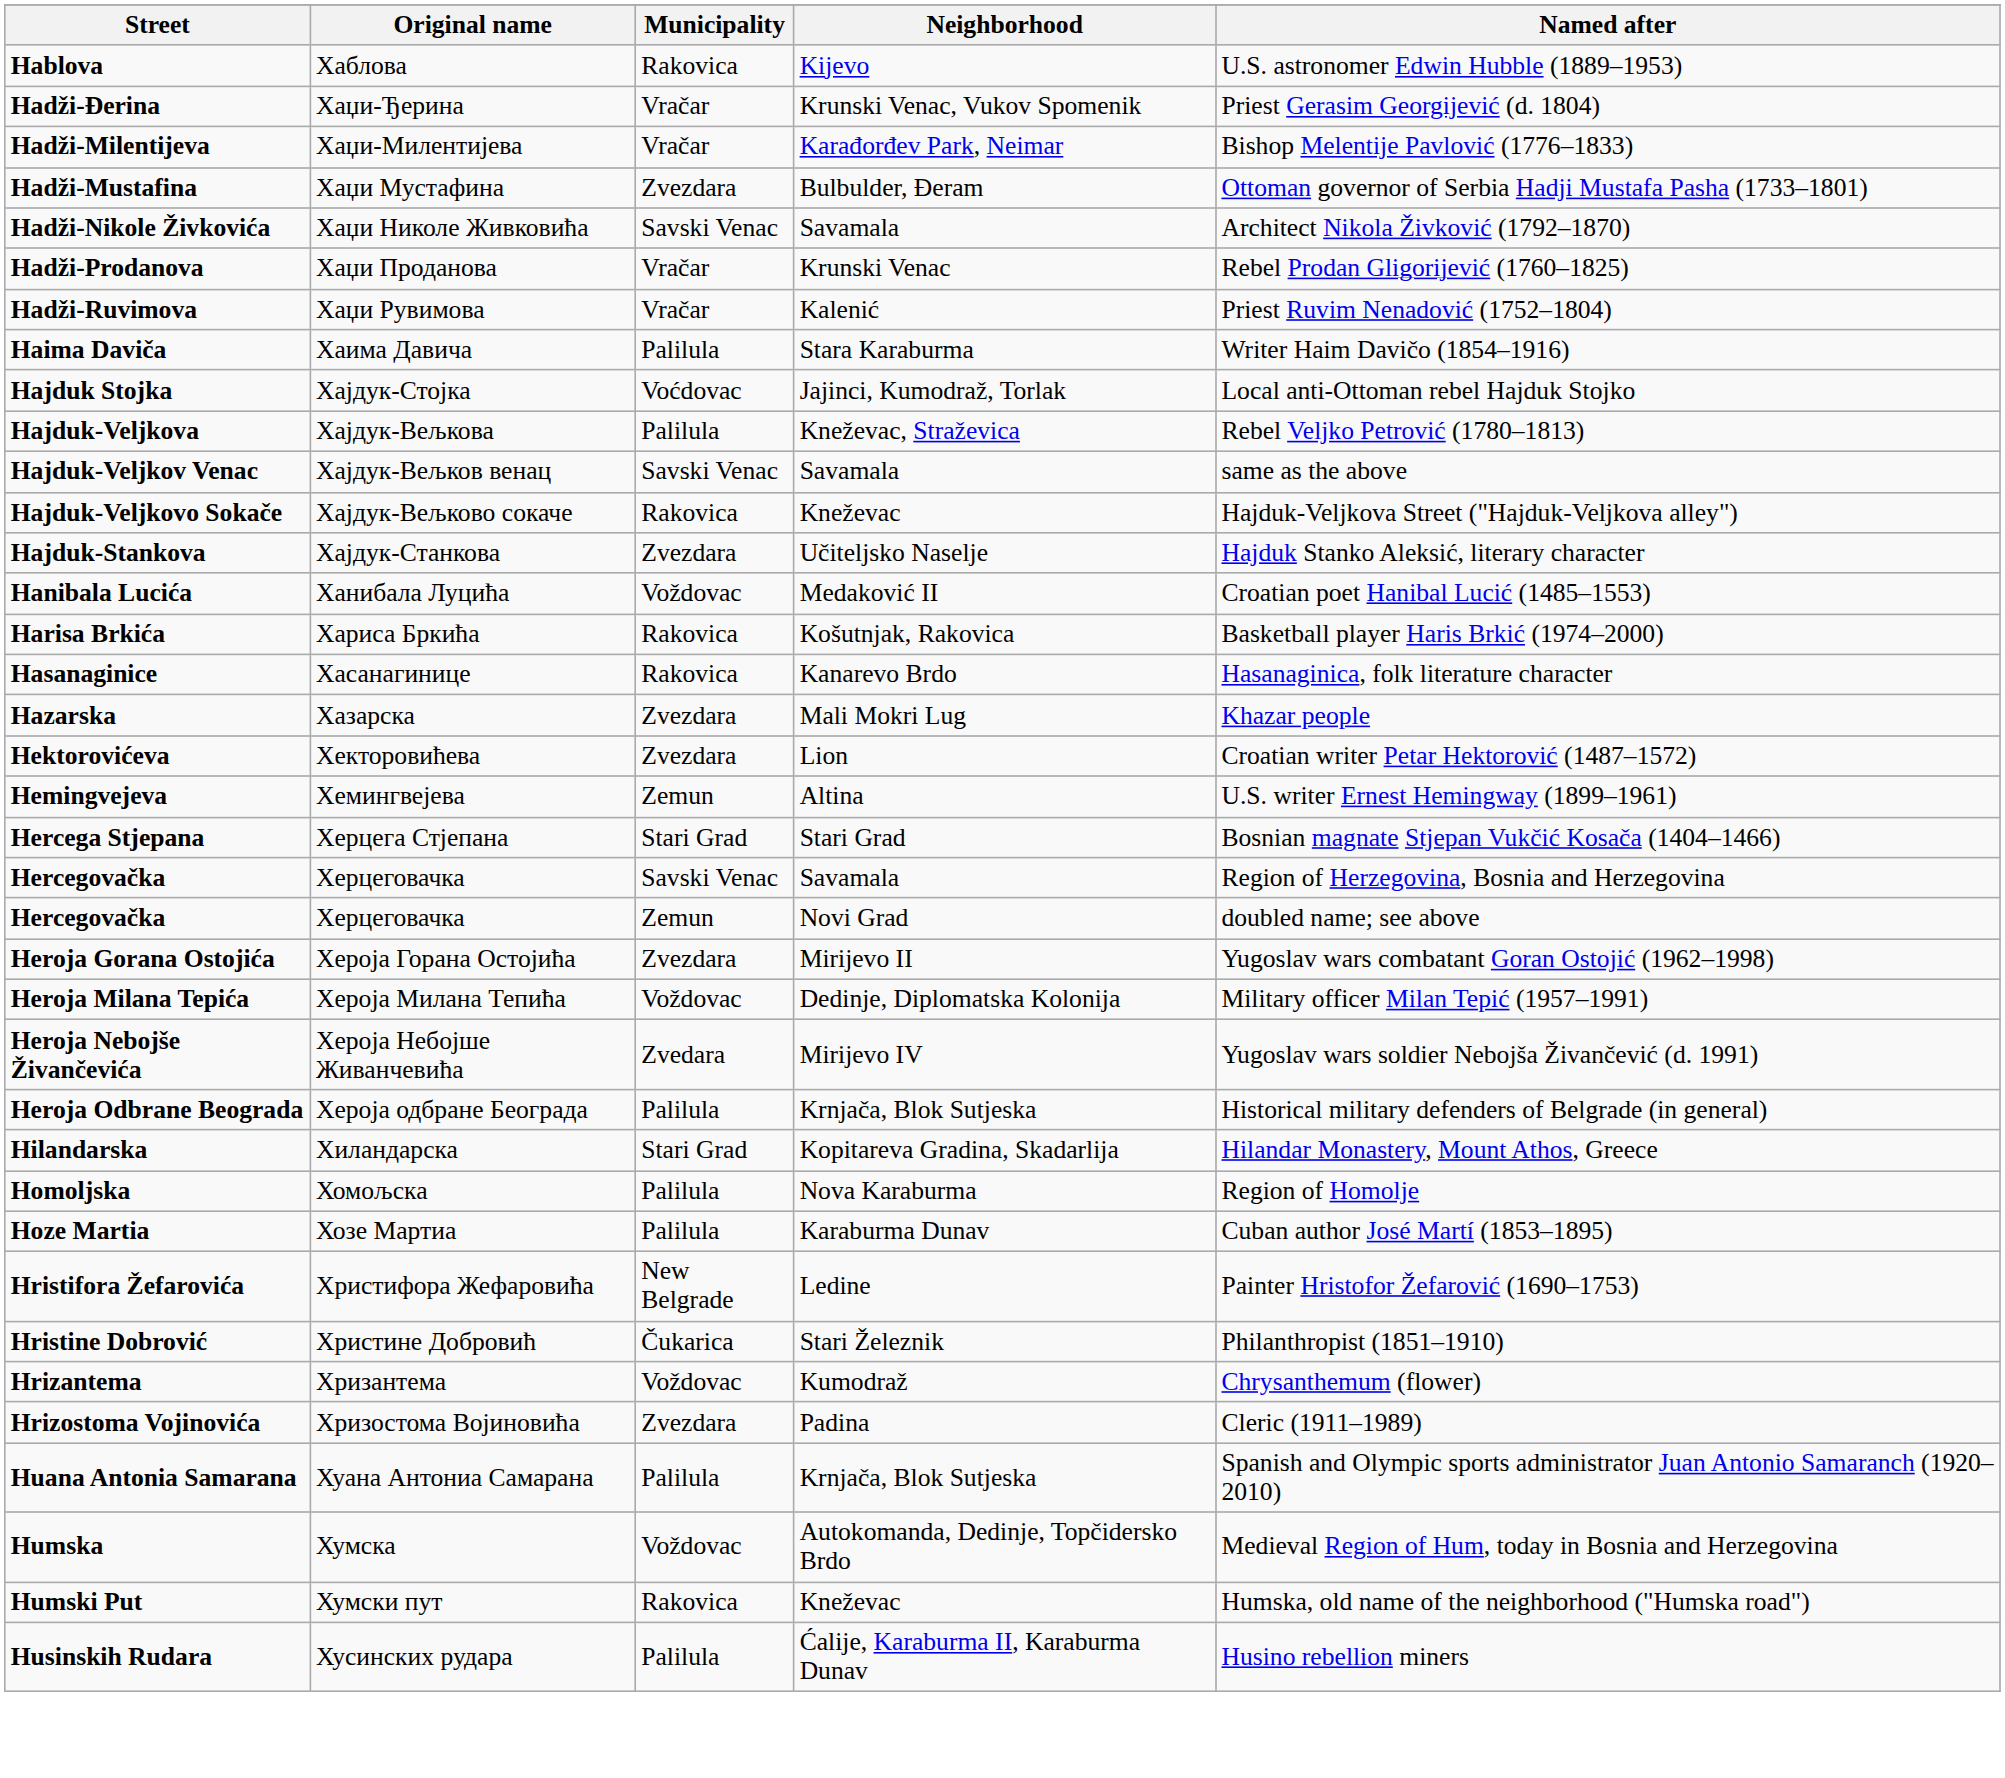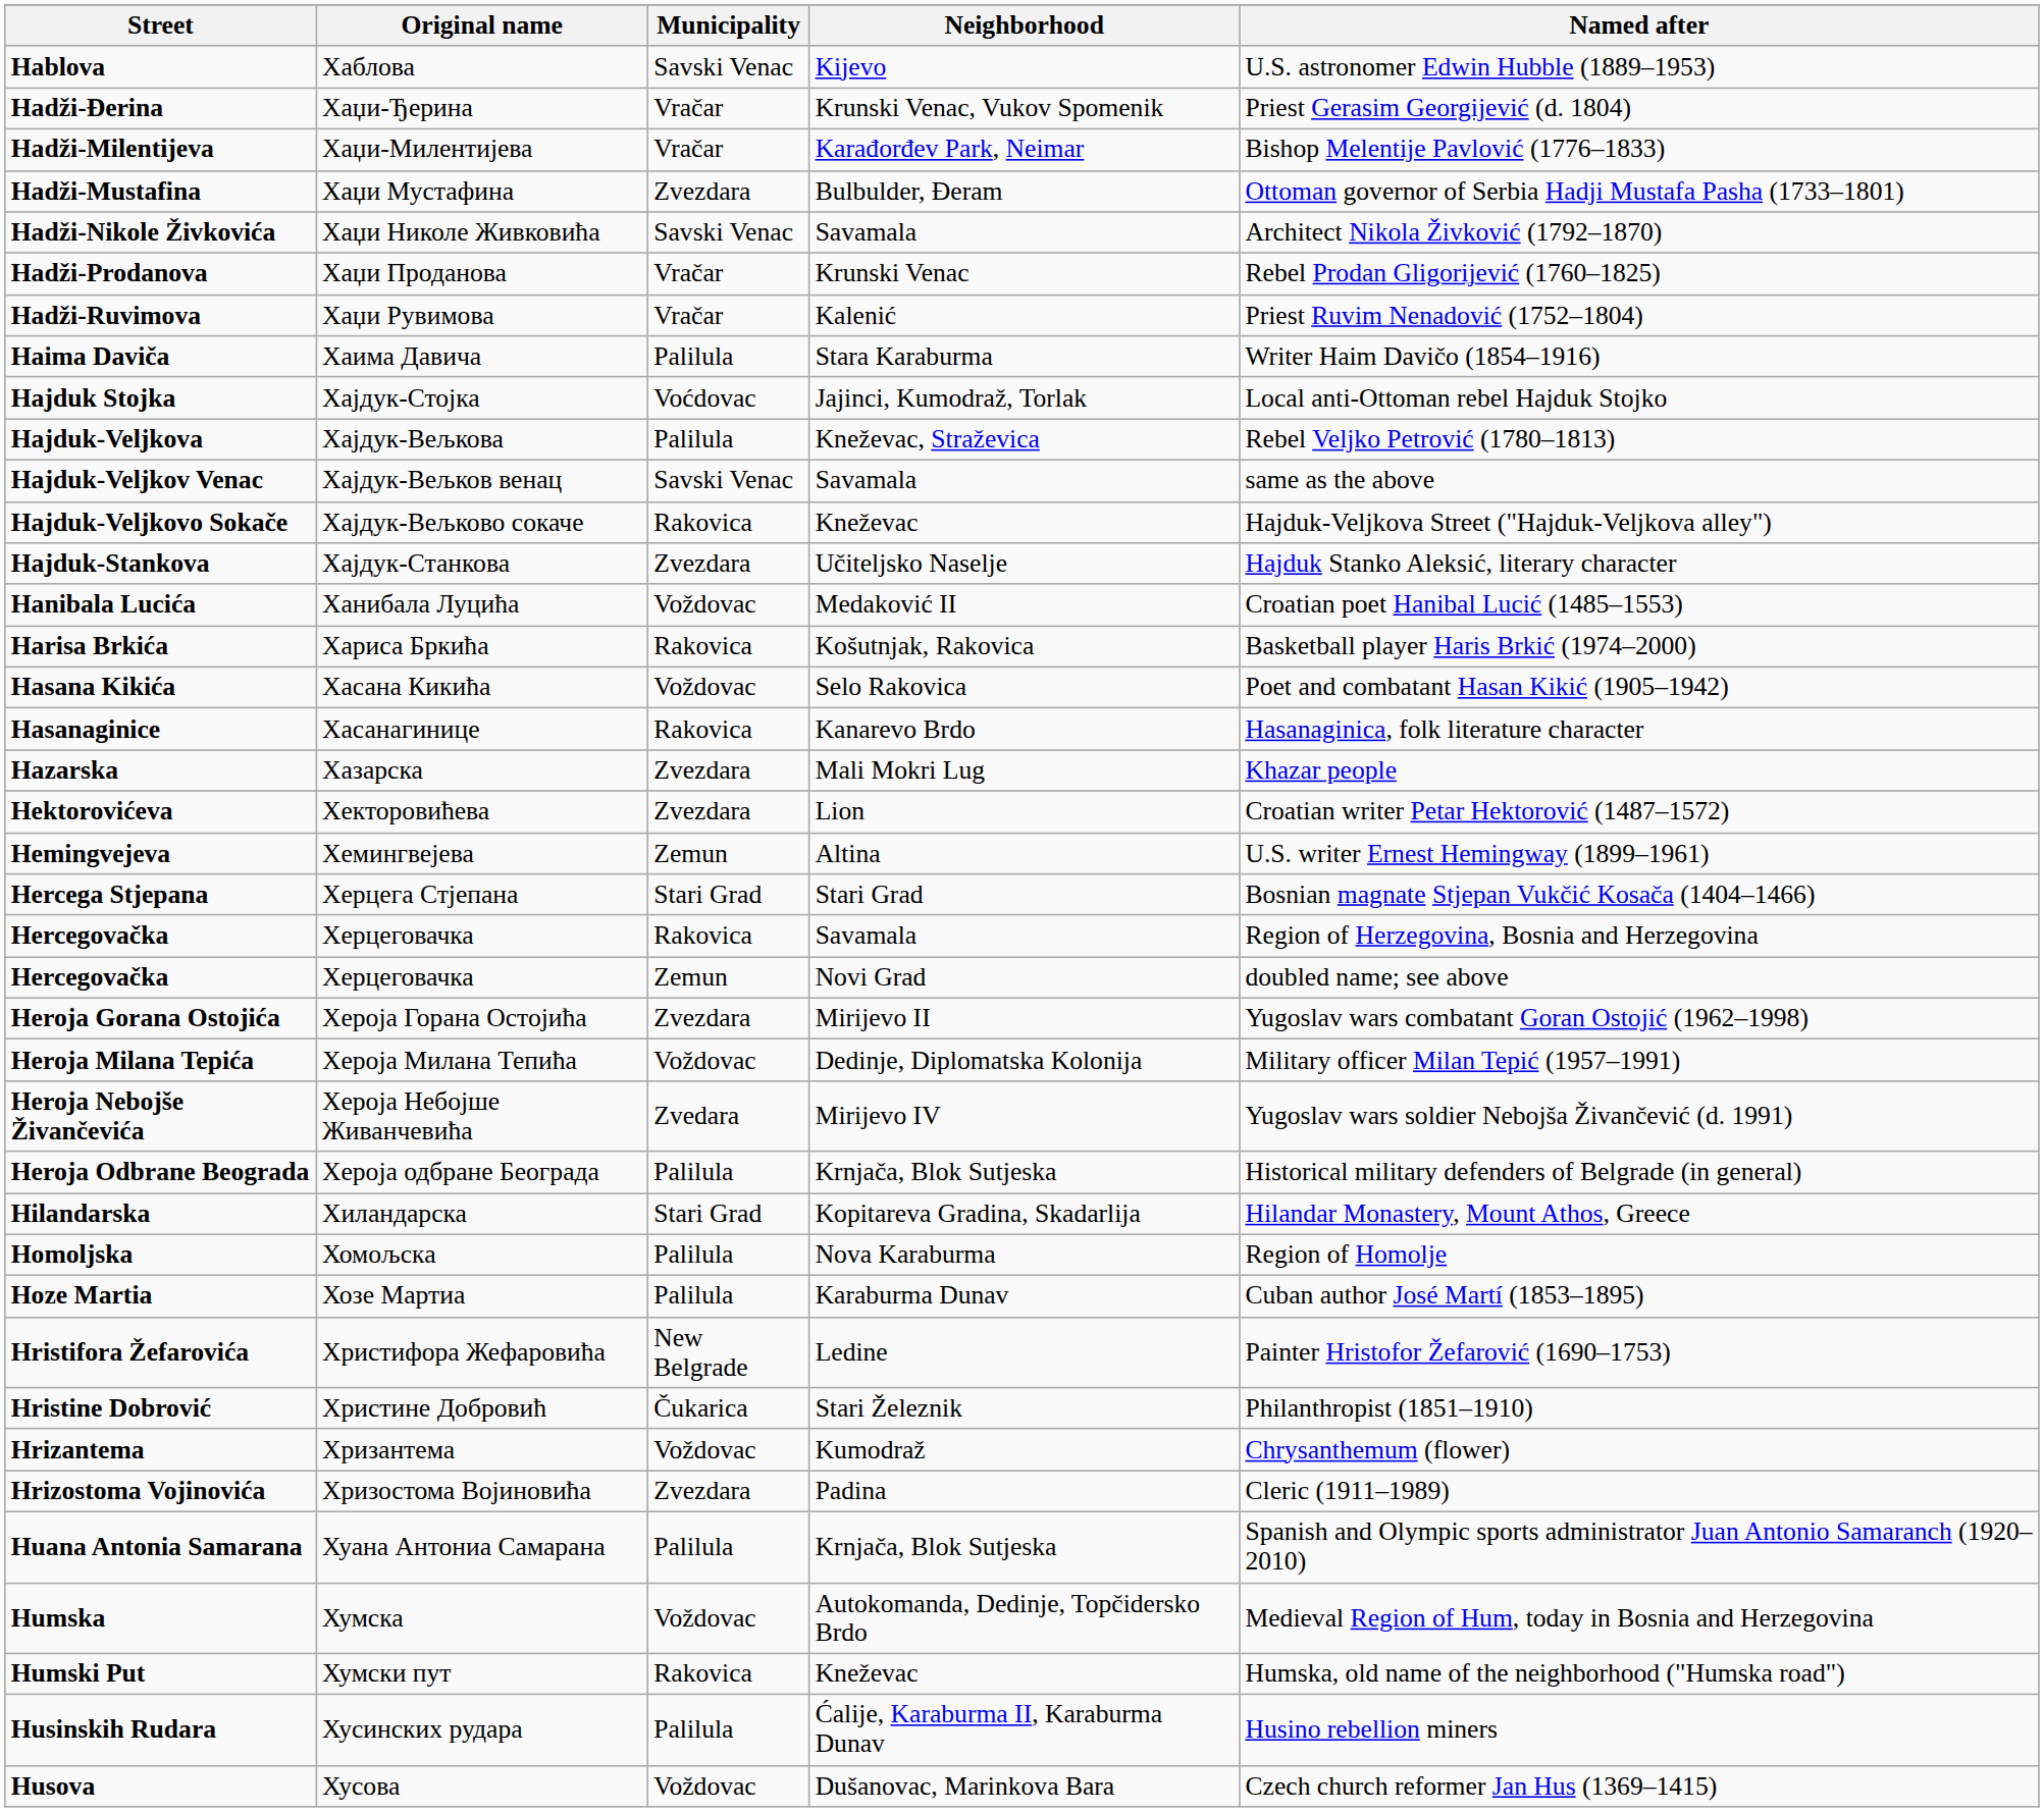 <table class="wikitable sortable">
 <tr style="background-color:#DDDDDD;text-align:center;">
 </tr>
 <tr>
 <th>Street</th>
 <th>Original name</th>
 <th>Municipality</th>
 <th>Neighborhood</th>
 <th>Named after</th>
 </tr>
 <tr>
 <td><strong>Hablova</strong></td>
 <td>Хаблова</td>
-<td>Rakovica</td>
+<td>Savski Venac</td>
 <td><a href='#'>Kijevo</a></td>
 <td>U.S. astronomer <a href='#'>Edwin Hubble</a> (1889–1953)</td>
 </tr>
 <tr>
 <td><strong>Hadži-Đerina</strong></td>
 <td>Хаџи-Ђерина</td>
 <td>Vračar</td>
 <td>Krunski Venac, Vukov Spomenik</td>
 <td>Priest <a href='#'>Gerasim Georgijević</a> (d. 1804)</td>
 </tr>
 <tr>
 <td><strong>Hadži-Milentijeva</strong></td>
 <td>Хаџи-Милентијева</td>
 <td>Vračar</td>
 <td><a href='#'>Karađorđev Park</a>, <a href='#'>Neimar</a></td>
 <td>Bishop <a href='#'>Melentije Pavlović</a>  (1776–1833)</td>
 </tr>
 <tr>
 <td><strong>Hadži-Mustafina</strong></td>
 <td>Хаџи Мустафина</td>
 <td>Zvezdara</td>
 <td>Bulbulder, Đeram</td>
 <td><a href='#'>Ottoman</a> governor of Serbia <a href='#'>Hadji Mustafa Pasha</a> (1733–1801)</td>
 </tr>
 <tr>
 <td><strong>Hadži-Nikole Živkovića</strong></td>
 <td>Хаџи Николе Живковића</td>
 <td>Savski Venac</td>
 <td>Savamala</td>
 <td>Architect <a href='#'>Nikola Živković</a> (1792–1870)</td>
 </tr>
 <tr>
 <td><strong>Hadži-Prodanova</strong></td>
 <td>Хаџи Проданова</td>
 <td>Vračar</td>
 <td>Krunski Venac</td>
 <td>Rebel <a href='#'>Prodan Gligorijević</a> (1760–1825)</td>
 </tr>
 <tr>
 <td><strong>Hadži-Ruvimova</strong></td>
 <td>Хаџи Рувимова</td>
 <td>Vračar</td>
 <td>Kalenić</td>
 <td>Priest <a href='#'>Ruvim Nenadović</a> (1752–1804)</td>
 </tr>
 <tr>
 <td><strong>Haima Daviča</strong></td>
 <td>Хаима Давича</td>
 <td>Palilula</td>
 <td>Stara Karaburma</td>
 <td>Writer Haim Davičo (1854–1916)</td>
 </tr>
 <tr>
 <td><strong>Hajduk Stojka</strong></td>
 <td>Хајдук-Стојка</td>
 <td>Voćdovac</td>
 <td>Jajinci, Kumodraž, Torlak</td>
 <td>Local anti-Ottoman rebel Hajduk Stojko</td>
 </tr>
 <tr>
 <td><strong>Hajduk-Veljkova</strong></td>
 <td>Хајдук-Вељкова</td>
 <td>Palilula</td>
 <td>Kneževac, <a href='#'>Straževica</a></td>
 <td>Rebel <a href='#'>Veljko Petrović</a> (1780–1813)</td>
 </tr>
 <tr>
 <td><strong>Hajduk-Veljkov Venac</strong></td>
 <td>Хајдук-Вељков венац</td>
 <td>Savski Venac</td>
 <td>Savamala</td>
 <td>same as the above</td>
 </tr>
 <tr>
 <td><strong>Hajduk-Veljkovo Sokače</strong></td>
 <td>Хајдук-Вељково сокаче</td>
 <td>Rakovica</td>
 <td>Kneževac</td>
 <td>Hajduk-Veljkova Street ("Hajduk-Veljkova alley")</td>
 </tr>
 <tr>
 <td><strong>Hajduk-Stankova</strong></td>
 <td>Хајдук-Станкова</td>
 <td>Zvezdara</td>
 <td>Učiteljsko Naselje</td>
 <td><a href='#'>Hajduk</a> Stanko Aleksić, literary character</td>
 </tr>
 <tr>
 <td><strong>Hanibala Lucića</strong></td>
 <td>Ханибала Луцића</td>
 <td>Voždovac</td>
 <td>Medaković II</td>
 <td>Croatian poet <a href='#'>Hanibal Lucić</a> (1485–1553)</td>
 </tr>
 <tr>
 <td><strong>Harisa Brkića</strong></td>
 <td>Хариса Бркића</td>
 <td>Rakovica</td>
 <td>Košutnjak, Rakovica</td>
 <td>Basketball player <a href='#'>Haris Brkić</a> (1974–2000)</td>
 </tr>
 <tr>
+<td><strong>Hasana Kikića</strong></td>
+<td>Хасана Кикића</td>
+<td>Voždovac</td>
+<td>Selo Rakovica</td>
+<td>Poet and combatant <a href='#'>Hasan Kikić</a> (1905–1942)</td>
+</tr>
+<tr>
 <td><strong>Hasanaginice</strong></td>
 <td>Хасанагинице</td>
 <td>Rakovica</td>
 <td>Kanarevo Brdo</td>
 <td><a href='#'>Hasanaginica</a>, folk literature character</td>
 </tr>
 <tr>
 <td><strong>Hazarska</strong></td>
 <td>Хазарска</td>
 <td>Zvezdara</td>
 <td>Mali Mokri Lug</td>
 <td><a href='#'>Khazar people</a></td>
 </tr>
 <tr>
 <td><strong>Hektorovićeva</strong></td>
 <td>Хекторовићева</td>
 <td>Zvezdara</td>
 <td>Lion</td>
 <td>Croatian writer <a href='#'>Petar Hektorović</a> (1487–1572)</td>
 </tr>
 <tr>
 <td><strong>Hemingvejeva</strong></td>
 <td>Хемингвејева</td>
 <td>Zemun</td>
 <td>Altina</td>
 <td>U.S. writer <a href='#'>Ernest Hemingway</a> (1899–1961)</td>
 </tr>
 <tr>
 <td><strong>Hercega Stjepana</strong></td>
 <td>Херцега Стјепана</td>
 <td>Stari Grad</td>
 <td>Stari Grad</td>
 <td>Bosnian <a href='#'>magnate</a> <a href='#'>Stjepan Vukčić Kosača</a> (1404–1466)</td>
 </tr>
 <tr>
 <td><strong>Hercegovačka</strong></td>
 <td>Херцеговачка</td>
-<td>Savski Venac</td>
+<td>Rakovica</td>
 <td>Savamala</td>
 <td>Region of <a href='#'>Herzegovina</a>, Bosnia and Herzegovina</td>
 </tr>
 <tr>
 <td><strong>Hercegovačka</strong></td>
 <td>Херцеговачка</td>
 <td>Zemun</td>
 <td>Novi Grad</td>
 <td>doubled name; see above</td>
 </tr>
 <tr>
 <td><strong>Heroja Gorana Ostojića</strong></td>
 <td>Хероја Горана Остојића</td>
 <td>Zvezdara</td>
 <td>Mirijevo II</td>
 <td>Yugoslav wars combatant <a href='#'>Goran Ostojić</a> (1962–1998)</td>
 </tr>
 <tr>
 <td><strong>Heroja Milana Tepića</strong></td>
 <td>Хероја Милана Тепића</td>
 <td>Voždovac</td>
 <td>Dedinje, Diplomatska Kolonija</td>
 <td>Military officer <a href='#'>Milan Tepić</a> (1957–1991)</td>
 </tr>
 <tr>
 <td><strong>Heroja Nebojše Živančevića</strong></td>
 <td>Хероја Небојше Живанчевића</td>
 <td>Zvedara</td>
 <td>Mirijevo IV</td>
 <td>Yugoslav wars soldier Nebojša Živančević (d. 1991)</td>
 </tr>
 <tr>
 <td><strong>Heroja Odbrane Beograda</strong></td>
 <td>Хероја одбране Београда</td>
 <td>Palilula</td>
 <td>Krnjača, Blok Sutjeska</td>
 <td>Historical military defenders of Belgrade (in general)</td>
 </tr>
 <tr>
 <td><strong>Hilandarska</strong></td>
 <td>Хиландарска</td>
 <td>Stari Grad</td>
 <td>Kopitareva Gradina, Skadarlija</td>
 <td><a href='#'>Hilandar Monastery</a>, <a href='#'>Mount Athos</a>, Greece</td>
 </tr>
 <tr>
 <td><strong>Homoljska</strong></td>
 <td>Хомољска</td>
 <td>Palilula</td>
 <td>Nova Karaburma</td>
 <td>Region of <a href='#'>Homolje</a></td>
 </tr>
 <tr>
 <td><strong>Hoze Martia</strong></td>
 <td>Хозе Мартиа</td>
 <td>Palilula</td>
 <td>Karaburma Dunav</td>
 <td>Cuban author <a href='#'>José Martí</a> (1853–1895)</td>
 </tr>
 <tr>
 <td><strong>Hristifora Žefarovića</strong></td>
 <td>Христифора Жефаровића</td>
 <td>New Belgrade</td>
 <td>Ledine</td>
 <td>Painter <a href='#'>Hristofor Žefarović</a> (1690–1753)</td>
 </tr>
 <tr>
 <td><strong>Hristine Dobrović</strong></td>
 <td>Христине Добровић</td>
 <td>Čukarica</td>
 <td>Stari Železnik</td>
 <td>Philanthropist  (1851–1910)</td>
 </tr>
 <tr>
 <td><strong>Hrizantema</strong></td>
 <td>Хризантема</td>
 <td>Voždovac</td>
 <td>Kumodraž</td>
 <td><a href='#'>Chrysanthemum</a> (flower)</td>
 </tr>
 <tr>
 <td><strong>Hrizostoma Vojinovića</strong></td>
 <td>Хризостома Војиновића</td>
 <td>Zvezdara</td>
 <td>Padina</td>
 <td>Cleric  (1911–1989)</td>
 </tr>
 <tr>
 <td><strong>Huana Antonia Samarana</strong></td>
 <td>Хуана Антониа Самарана</td>
 <td>Palilula</td>
 <td>Krnjača, Blok Sutjeska</td>
 <td>Spanish and Olympic sports administrator <a href='#'>Juan Antonio Samaranch</a> (1920–2010)</td>
 </tr>
 <tr>
 <td><strong>Humska</strong></td>
 <td>Хумска</td>
 <td>Voždovac</td>
 <td>Autokomanda, Dedinje, Topčidersko Brdo</td>
 <td>Medieval <a href='#'>Region of Hum</a>, today in Bosnia and Herzegovina</td>
 </tr>
 <tr>
 <td><strong>Humski Put</strong></td>
 <td>Хумски пут</td>
 <td>Rakovica</td>
 <td>Kneževac</td>
 <td>Humska, old name of the neighborhood ("Humska road")</td>
 </tr>
 <tr>
 <td><strong>Husinskih Rudara</strong></td>
 <td>Хусинских рудара</td>
 <td>Palilula</td>
 <td>Ćalije, <a href='#'>Karaburma II</a>, Karaburma Dunav</td>
 <td><a href='#'>Husino rebellion</a> miners</td>
 </tr>
+<tr>
+<td><strong>Husova</strong></td>
+<td>Хусова</td>
+<td>Voždovac</td>
+<td>Dušanovac, Marinkova Bara</td>
+<td>Czech church reformer <a href='#'>Jan Hus</a> (1369–1415)</td>
+</tr>
 </table>
